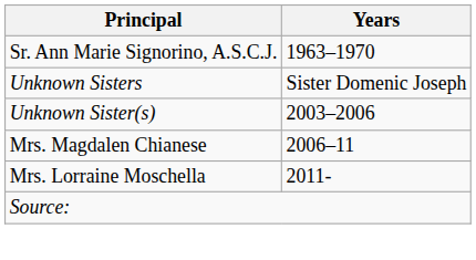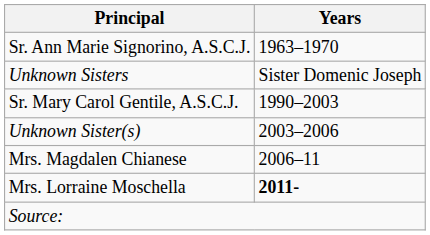 <table class="wikitable">
 <tr>
 <th>Principal</th>
 <th>Years</th>
 </tr>
 <tr>
 <td>Sr. Ann Marie Signorino, A.S.C.J.</td>
 <td>1963–1970</td>
 </tr>
 <tr>
 <td><em>Unknown Sisters</em></td>
 <td>Sister Domenic Joseph<br></td>
 </tr>
 <tr>
+<td>Sr. Mary Carol Gentile, A.S.C.J.</td>
+<td>1990–2003</td>
+</tr>
+<tr>
 <td><em>Unknown Sister(s)</em></td>
 <td>2003–2006</td>
 </tr>
 <tr>
 <td>Mrs. Magdalen Chianese</td>
 <td>2006–11</td>
 </tr>
 <tr>
 <td>Mrs. Lorraine Moschella</td>
-<td>2011-</td>
+<td><strong>2011-</strong></td>
 </tr>
 <tr>
 <td colspan="2"><em>Source:</em> </td>
 </tr>
 </table>
